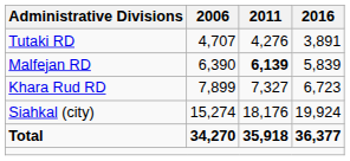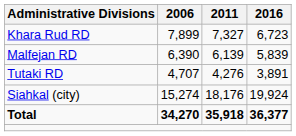 <table class="wikitable">
 <tr>
 <th>Administrative Divisions</th>
 <th>2006</th>
 <th>2011</th>
 <th>2016</th>
 </tr>
 <tr>
+<td><a href='#'>Khara Rud RD</a></td>
+<td style="text-align: right;">7,899</td>
+<td style="text-align: right;">7,327</td>
+<td style="text-align: right;">6,723</td>
+</tr>
+<tr>
+<td><a href='#'>Malfejan RD</a></td>
+<td style="text-align: right;">6,390</td>
+<td style="text-align: right;">6,139</td>
+<td style="text-align: right;">5,839</td>
+</tr>
+<tr>
 <td><a href='#'>Tutaki RD</a></td>
 <td style="text-align: right;">4,707</td>
 <td style="text-align: right;">4,276</td>
 <td style="text-align: right;">3,891</td>
-</tr>
-<tr>
-<td><a href='#'>Malfejan RD</a></td>
-<td style="text-align: right;">6,390</td>
-<td style="text-align: right;"><strong>6,139</strong></td>
-<td style="text-align: right;">5,839</td>
-</tr>
-<tr>
-<td><a href='#'>Khara Rud RD</a></td>
-<td style="text-align: right;">7,899</td>
-<td style="text-align: right;">7,327</td>
-<td style="text-align: right;">6,723</td>
 </tr>
 <tr>
 <td><a href='#'>Siahkal</a> (city)</td>
 <td style="text-align: right;">15,274</td>
 <td style="text-align: right;">18,176</td>
 <td style="text-align: right;">19,924</td>
 </tr>
 <tr>
 <td><strong>Total</strong></td>
 <td style="text-align: right;"><strong>34,270</strong></td>
 <td style="text-align: right;"><strong>35,918</strong></td>
 <td style="text-align: right;"><strong>36,377</strong></td>
 </tr>
 <tr>
 <td colspan=4></td>
 </tr>
 </table>
